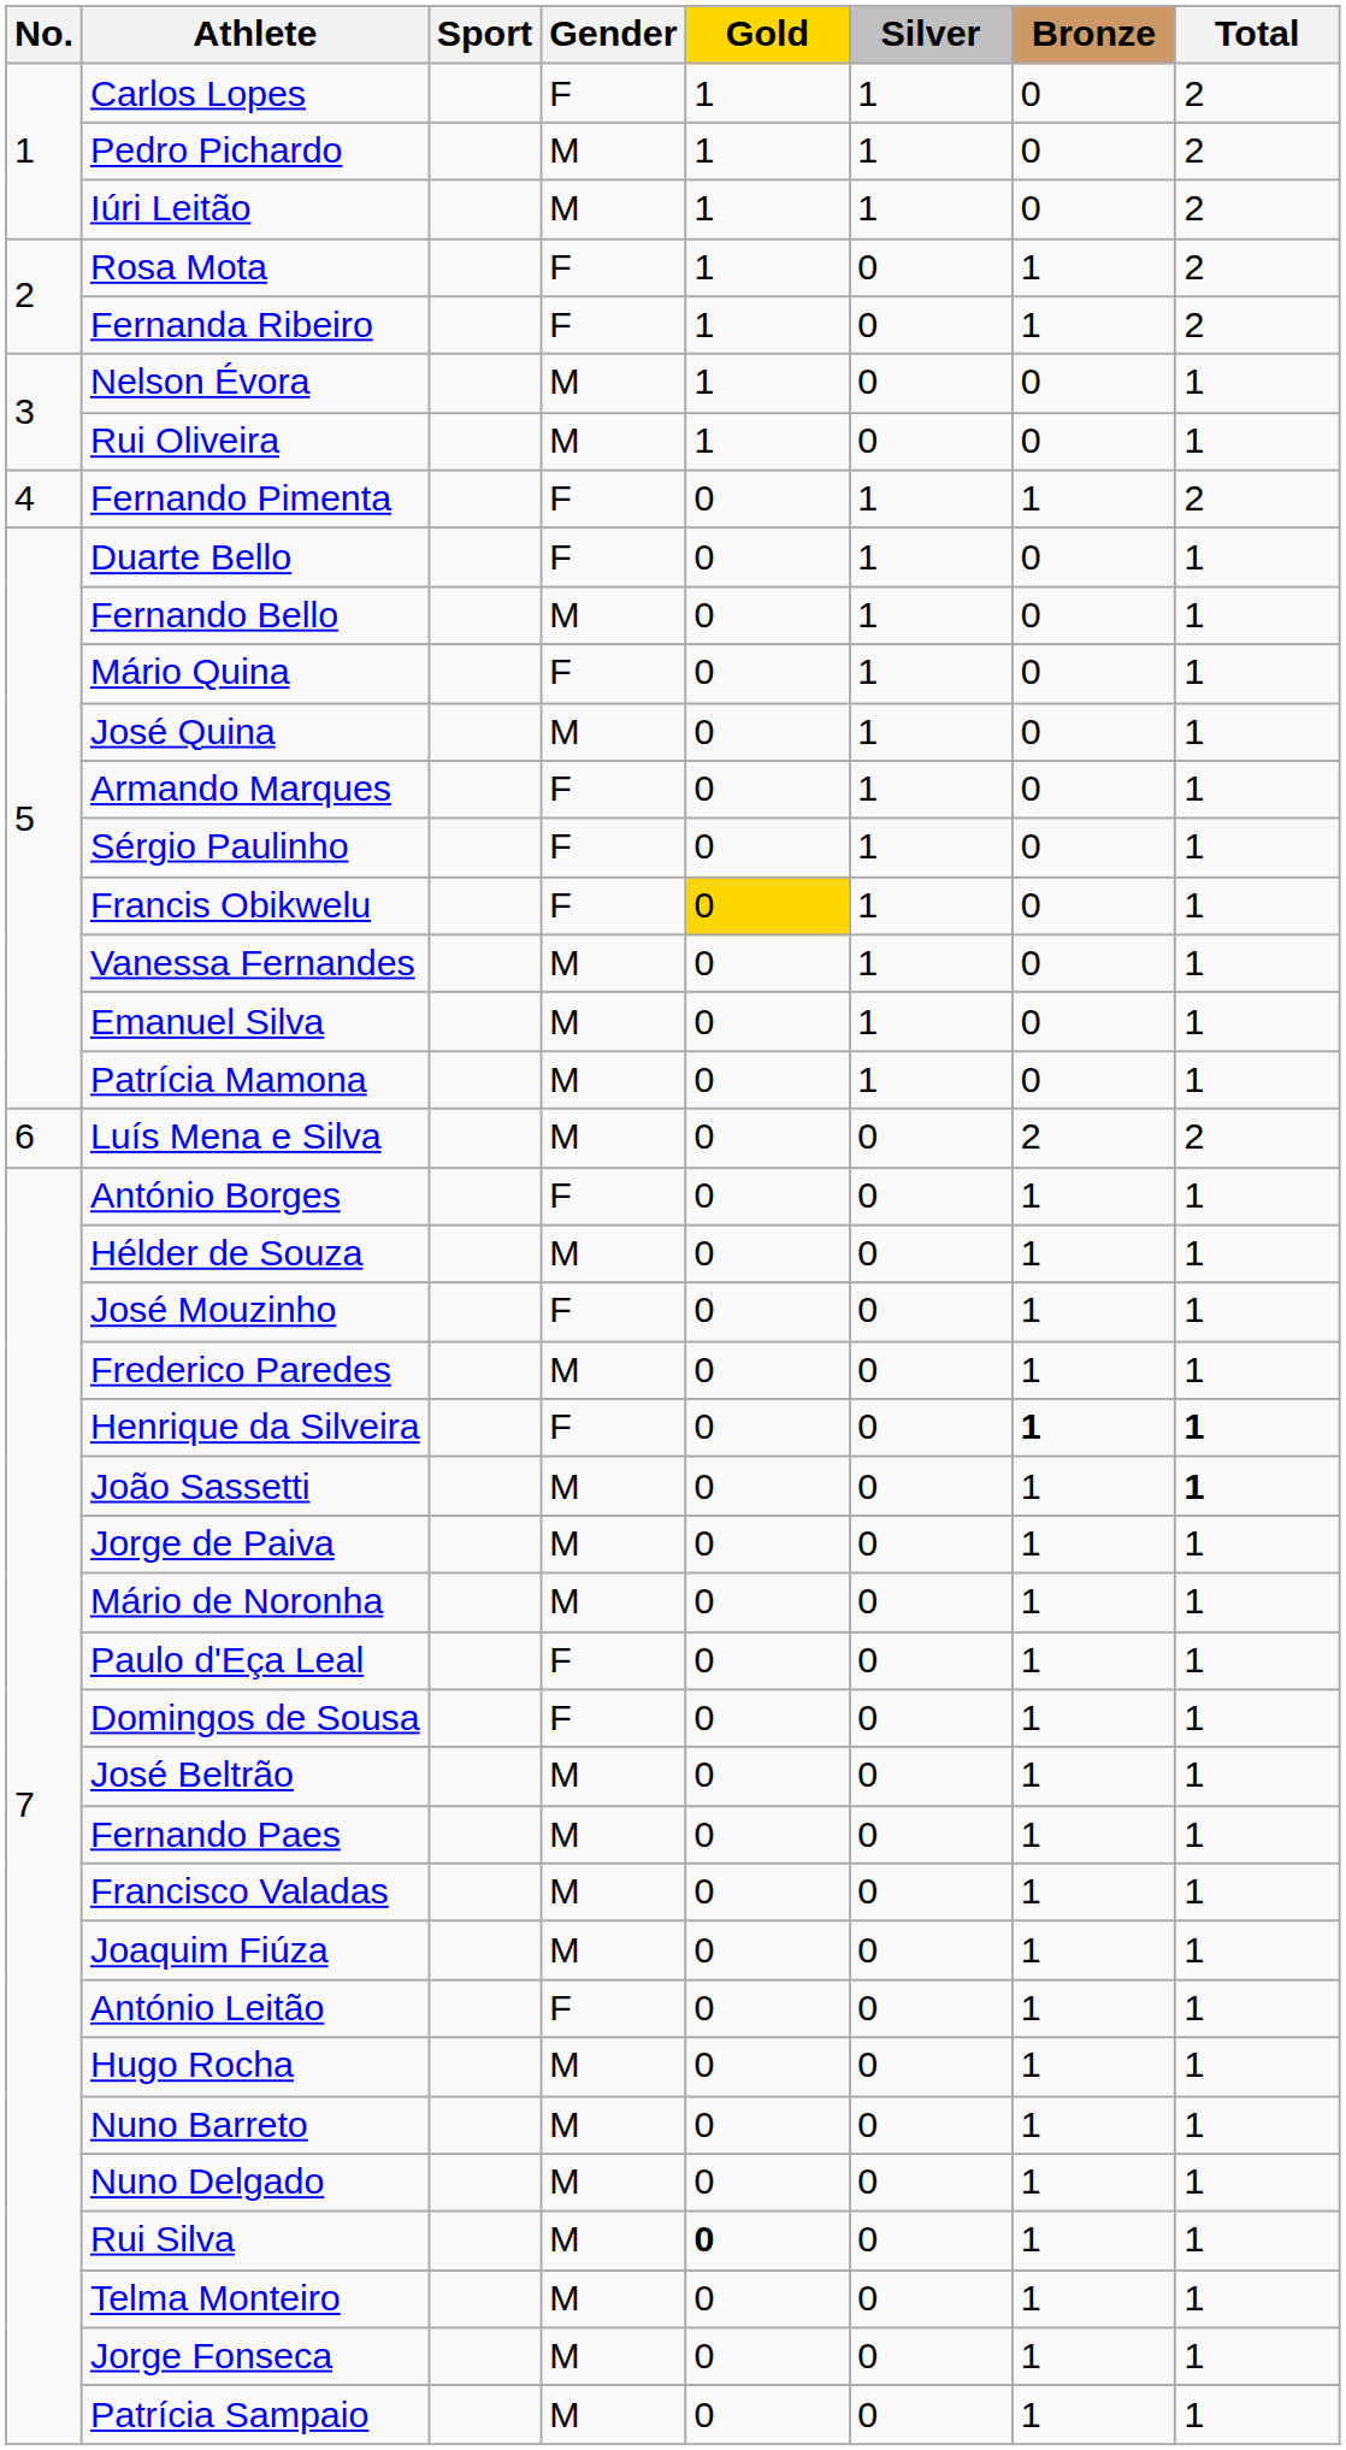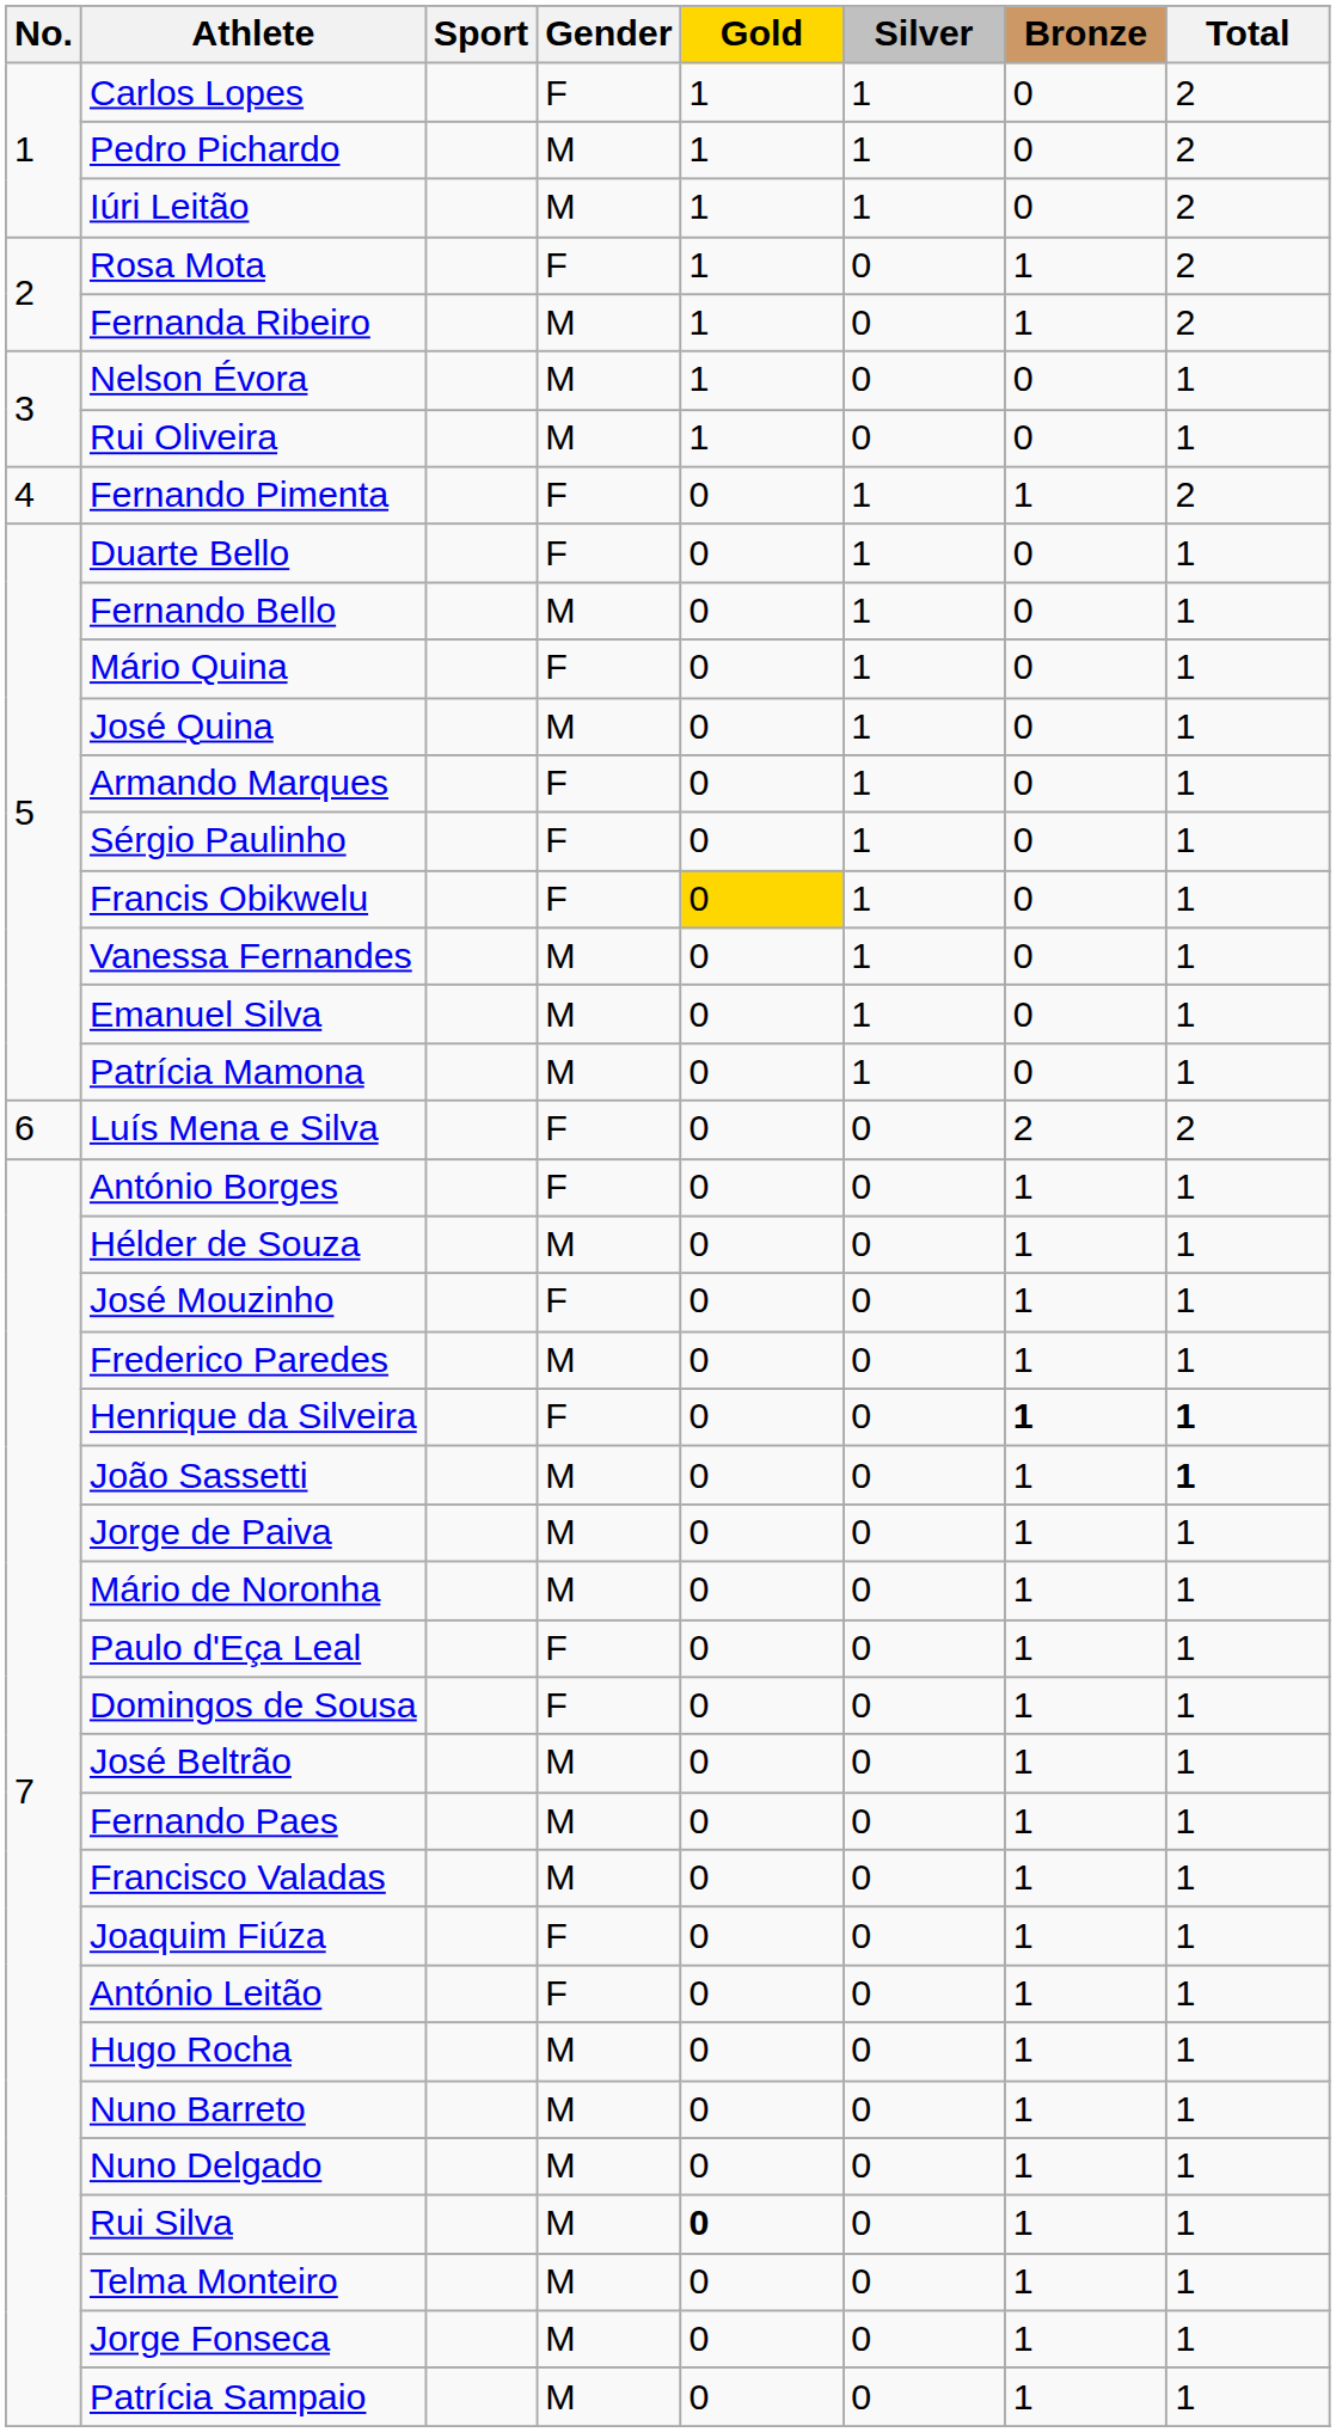 <table class="wikitable sortable">
 <tr>
 <th>No.</th>
 <th>Athlete</th>
 <th>Sport</th>
 <th>Gender</th>
 <th style="background:gold; width:4.0em; font-weight:bold">Gold</th>
 <th style="background:silver; width:4.0em; font-weight:bold">Silver</th>
 <th style="background:#c96; width:4.0em; font-weight:bold">Bronze</th>
 <th style="width:4.0em;">Total</th>
 </tr>
 <tr>
 <td rowspan="3">1</td>
 <td><a href='#'>Carlos Lopes</a></td>
 <td></td>
 <td>F</td>
 <td>1</td>
 <td>1</td>
 <td>0</td>
 <td>2</td>
 </tr>
 <tr>
 <td><a href='#'>Pedro Pichardo</a></td>
 <td></td>
 <td>M</td>
 <td>1</td>
 <td>1</td>
 <td>0</td>
 <td>2</td>
 </tr>
 <tr>
 <td><a href='#'>Iúri Leitão</a></td>
 <td></td>
 <td>M</td>
 <td>1</td>
 <td>1</td>
 <td>0</td>
 <td>2</td>
 </tr>
 <tr>
 <td rowspan="2">2</td>
 <td><a href='#'>Rosa Mota</a></td>
 <td></td>
 <td>F</td>
 <td>1</td>
 <td>0</td>
 <td>1</td>
 <td>2</td>
 </tr>
 <tr>
 <td><a href='#'>Fernanda Ribeiro</a></td>
 <td></td>
-<td>F</td>
+<td>M</td>
 <td>1</td>
 <td>0</td>
 <td>1</td>
 <td>2</td>
 </tr>
 <tr>
 <td rowspan="2">3</td>
 <td><a href='#'>Nelson Évora</a></td>
 <td></td>
 <td>M</td>
 <td>1</td>
 <td>0</td>
 <td>0</td>
 <td>1</td>
 </tr>
 <tr>
 <td><a href='#'>Rui Oliveira</a></td>
 <td></td>
 <td>M</td>
 <td>1</td>
 <td>0</td>
 <td>0</td>
 <td>1</td>
 </tr>
 <tr>
 <td>4</td>
 <td><a href='#'>Fernando Pimenta</a></td>
 <td></td>
 <td>F</td>
 <td>0</td>
 <td>1</td>
 <td>1</td>
 <td>2</td>
 </tr>
 <tr>
 <td rowspan="10">5</td>
 <td><a href='#'>Duarte Bello</a></td>
 <td></td>
 <td>F</td>
 <td>0</td>
 <td>1</td>
 <td>0</td>
 <td>1</td>
 </tr>
 <tr>
 <td><a href='#'>Fernando Bello</a></td>
 <td></td>
 <td>M</td>
 <td>0</td>
 <td>1</td>
 <td>0</td>
 <td>1</td>
 </tr>
 <tr>
 <td><a href='#'>Mário Quina</a></td>
 <td></td>
 <td>F</td>
 <td>0</td>
 <td>1</td>
 <td>0</td>
 <td>1</td>
 </tr>
 <tr>
 <td><a href='#'>José Quina</a></td>
 <td></td>
 <td>M</td>
 <td>0</td>
 <td>1</td>
 <td>0</td>
 <td>1</td>
 </tr>
 <tr>
 <td><a href='#'>Armando Marques</a></td>
 <td></td>
 <td>F</td>
 <td>0</td>
 <td>1</td>
 <td>0</td>
 <td>1</td>
 </tr>
 <tr>
 <td><a href='#'>Sérgio Paulinho</a></td>
 <td></td>
 <td>F</td>
 <td>0</td>
 <td>1</td>
 <td>0</td>
 <td>1</td>
 </tr>
 <tr>
 <td><a href='#'>Francis Obikwelu</a></td>
 <td></td>
 <td>F</td>
 <td style="background: gold;">0</td>
 <td>1</td>
 <td>0</td>
 <td>1</td>
 </tr>
 <tr>
 <td><a href='#'>Vanessa Fernandes</a></td>
 <td></td>
 <td>M</td>
 <td>0</td>
 <td>1</td>
 <td>0</td>
 <td>1</td>
 </tr>
 <tr>
 <td><a href='#'>Emanuel Silva</a></td>
 <td></td>
 <td>M</td>
 <td>0</td>
 <td>1</td>
 <td>0</td>
 <td>1</td>
 </tr>
 <tr>
 <td><a href='#'>Patrícia Mamona</a></td>
 <td></td>
 <td>M</td>
 <td>0</td>
 <td>1</td>
 <td>0</td>
 <td>1</td>
 </tr>
 <tr>
 <td>6</td>
 <td><a href='#'>Luís Mena e Silva</a></td>
 <td></td>
-<td>M</td>
+<td>F</td>
 <td>0</td>
 <td>0</td>
 <td>2</td>
 <td>2</td>
 </tr>
 <tr>
 <td rowspan="22">7</td>
 <td><a href='#'>António Borges</a></td>
 <td></td>
 <td>F</td>
 <td>0</td>
 <td>0</td>
 <td>1</td>
 <td>1</td>
 </tr>
 <tr>
 <td><a href='#'>Hélder de Souza</a></td>
 <td></td>
 <td>M</td>
 <td>0</td>
 <td>0</td>
 <td>1</td>
 <td>1</td>
 </tr>
 <tr>
 <td><a href='#'>José Mouzinho</a></td>
 <td></td>
 <td>F</td>
 <td>0</td>
 <td>0</td>
 <td>1</td>
 <td>1</td>
 </tr>
 <tr>
 <td><a href='#'>Frederico Paredes</a></td>
 <td></td>
 <td>M</td>
 <td>0</td>
 <td>0</td>
 <td>1</td>
 <td>1</td>
 </tr>
 <tr>
 <td><a href='#'>Henrique da Silveira</a></td>
 <td></td>
 <td>F</td>
 <td>0</td>
 <td>0</td>
 <td><strong>1</strong></td>
 <td><strong>1</strong></td>
 </tr>
 <tr>
 <td><a href='#'>João Sassetti</a></td>
 <td></td>
 <td>M</td>
 <td>0</td>
 <td>0</td>
 <td>1</td>
 <td><strong>1</strong></td>
 </tr>
 <tr>
 <td><a href='#'>Jorge de Paiva</a></td>
 <td></td>
 <td>M</td>
 <td>0</td>
 <td>0</td>
 <td>1</td>
 <td>1</td>
 </tr>
 <tr>
 <td><a href='#'>Mário de Noronha</a></td>
 <td></td>
 <td>M</td>
 <td>0</td>
 <td>0</td>
 <td>1</td>
 <td>1</td>
 </tr>
 <tr>
 <td><a href='#'>Paulo d'Eça Leal</a></td>
 <td></td>
 <td>F</td>
 <td>0</td>
 <td>0</td>
 <td>1</td>
 <td>1</td>
 </tr>
 <tr>
 <td><a href='#'>Domingos de Sousa</a></td>
 <td></td>
 <td>F</td>
 <td>0</td>
 <td>0</td>
 <td>1</td>
 <td>1</td>
 </tr>
 <tr>
 <td><a href='#'>José Beltrão</a></td>
 <td></td>
 <td>M</td>
 <td>0</td>
 <td>0</td>
 <td>1</td>
 <td>1</td>
 </tr>
 <tr>
 <td><a href='#'>Fernando Paes</a></td>
 <td></td>
 <td>M</td>
 <td>0</td>
 <td>0</td>
 <td>1</td>
 <td>1</td>
 </tr>
 <tr>
 <td><a href='#'>Francisco Valadas</a></td>
 <td></td>
 <td>M</td>
 <td>0</td>
 <td>0</td>
 <td>1</td>
 <td>1</td>
 </tr>
 <tr>
 <td><a href='#'>Joaquim Fiúza</a></td>
 <td></td>
-<td>M</td>
+<td>F</td>
 <td>0</td>
 <td>0</td>
 <td>1</td>
 <td>1</td>
 </tr>
 <tr>
 <td><a href='#'>António Leitão</a></td>
 <td></td>
 <td>F</td>
 <td>0</td>
 <td>0</td>
 <td>1</td>
 <td>1</td>
 </tr>
 <tr>
 <td><a href='#'>Hugo Rocha</a></td>
 <td></td>
 <td>M</td>
 <td>0</td>
 <td>0</td>
 <td>1</td>
 <td>1</td>
 </tr>
 <tr>
 <td><a href='#'>Nuno Barreto</a></td>
 <td></td>
 <td>M</td>
 <td>0</td>
 <td>0</td>
 <td>1</td>
 <td>1</td>
 </tr>
 <tr>
 <td><a href='#'>Nuno Delgado</a></td>
 <td></td>
 <td>M</td>
 <td>0</td>
 <td>0</td>
 <td>1</td>
 <td>1</td>
 </tr>
 <tr>
 <td><a href='#'>Rui Silva</a></td>
 <td></td>
 <td>M</td>
 <td><strong>0</strong></td>
 <td>0</td>
 <td>1</td>
 <td>1</td>
 </tr>
 <tr>
 <td><a href='#'>Telma Monteiro</a></td>
 <td></td>
 <td>M</td>
 <td>0</td>
 <td>0</td>
 <td>1</td>
 <td>1</td>
 </tr>
 <tr>
 <td><a href='#'>Jorge Fonseca</a></td>
 <td></td>
 <td>M</td>
 <td>0</td>
 <td>0</td>
 <td>1</td>
 <td>1</td>
 </tr>
 <tr>
 <td><a href='#'>Patrícia Sampaio</a></td>
 <td></td>
 <td>M</td>
 <td>0</td>
 <td>0</td>
 <td>1</td>
 <td>1</td>
 </tr>
 <tr>
 </tr>
 </table>
